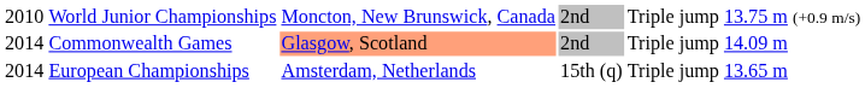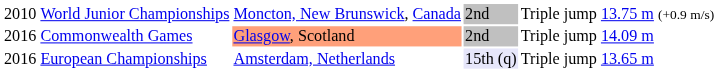 <table>
 <tr>
 <td>2010</td>
 <td><a href='#'>World Junior Championships</a></td>
 <td><a href='#'>Moncton, New Brunswick</a>, <a href='#'>Canada</a></td>
 <td bgcolor=silver>2nd</td>
 <td>Triple jump</td>
 <td><a href='#'>13.75 m</a>  <small>(+0.9 m/s)</small></td>
 </tr>
 <tr>
-<td>2014</td>
+<td>2016</td>
 <td><a href='#'>Commonwealth Games</a></td>
 <td style="background: lightsalmon;"><a href='#'>Glasgow</a>, Scotland</td>
 <td bgcolor=silver>2nd</td>
 <td>Triple jump</td>
 <td><a href='#'>14.09 m</a></td>
 </tr>
 <tr>
-<td>2014</td>
+<td>2016</td>
 <td><a href='#'>European Championships</a></td>
 <td><a href='#'>Amsterdam, Netherlands</a></td>
-<td>15th (q)</td>
+<td style="background: lavender;">15th (q)</td>
 <td>Triple jump</td>
 <td><a href='#'>13.65 m</a></td>
 </tr>
 </table>
